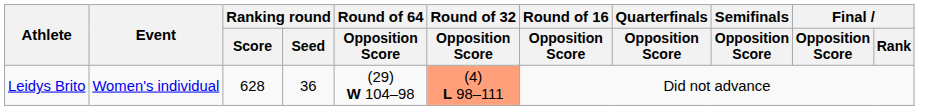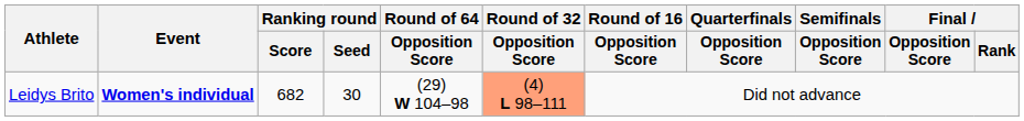 <table class="wikitable" style="font-size:90%">
 <tr>
 <th rowspan="2">Athlete</th>
 <th rowspan="2">Event</th>
 <th colspan="2">Ranking round</th>
 <th>Round of 64</th>
 <th>Round of 32</th>
 <th>Round of 16</th>
 <th>Quarterfinals</th>
 <th>Semifinals</th>
 <th colspan="2">Final / </th>
 </tr>
 <tr style="font-size:95%">
 <th>Score</th>
 <th>Seed</th>
 <th>Opposition<br>Score</th>
 <th>Opposition<br>Score</th>
 <th>Opposition<br>Score</th>
 <th>Opposition<br>Score</th>
 <th>Opposition<br>Score</th>
 <th>Opposition<br>Score</th>
 <th>Rank</th>
 </tr>
 <tr align=center>
 <td align=left><a href='#'>Leidys Brito</a></td>
-<td align=left><a href='#'>Women's individual</a></td>
-<td>628</td>
-<td>36</td>
+<td align=left><strong><a href='#'>Women's individual</a></strong></td>
+<td>682</td>
+<td>30</td>
 <td> (29)<br><strong>W</strong> 104–98</td>
 <td style="background: lightsalmon;"> (4)<br><strong>L</strong> 98–111</td>
 <td colspan=5>Did not advance</td>
 </tr>
 </table>
